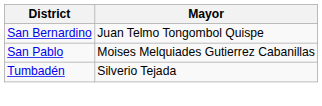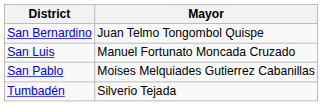 <table class="wikitable">
 <tr>
 <th>District</th>
 <th>Mayor</th>
 </tr>
 <tr>
 <td><a href='#'>San Bernardino</a></td>
 <td>Juan Telmo Tongombol Quispe</td>
 </tr>
 <tr>
+<td><a href='#'>San Luis</a></td>
+<td>Manuel Fortunato Moncada Cruzado</td>
+</tr>
+<tr>
 <td><a href='#'>San Pablo</a></td>
 <td>Moises Melquiades Gutierrez Cabanillas</td>
 </tr>
 <tr>
 <td><a href='#'>Tumbadén</a></td>
 <td>Silverio Tejada</td>
 </tr>
 </table>
